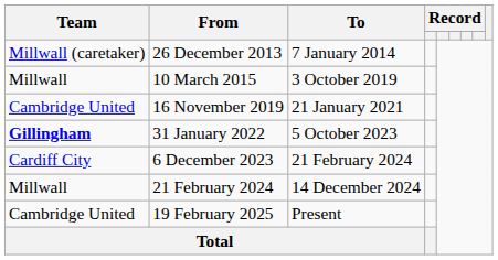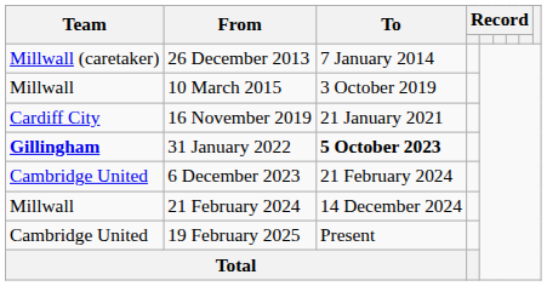 <table class=wikitable style=text-align:center>
 <tr>
 <th rowspan=2>Team</th>
 <th rowspan=2>From</th>
 <th rowspan=2>To</th>
 <th colspan=5>Record</th>
 <th rowspan=2></th>
 </tr>
 <tr>
 <th></th>
 <th></th>
 <th></th>
 <th></th>
 <th></th>
 </tr>
 <tr>
 <td align=left><a href='#'>Millwall</a> (caretaker)</td>
 <td align=left>26 December 2013</td>
 <td align=left>7 January 2014<br></td>
 <td></td>
 </tr>
 <tr>
 <td align=left>Millwall</td>
 <td align=left>10 March 2015</td>
 <td align=left>3 October 2019<br></td>
 <td></td>
 </tr>
 <tr>
-<td align=left><a href='#'>Cambridge United</a></td>
+<td align=left><a href='#'>Cardiff City</a></td>
 <td align=left>16 November 2019</td>
 <td align=left>21 January 2021<br></td>
 <td></td>
 </tr>
 <tr>
 <td align=left><strong><a href='#'>Gillingham</a></strong></td>
 <td align=left>31 January 2022</td>
-<td align=left>5 October 2023<br></td>
+<td align=left><strong>5 October 2023<br></strong></td>
 <td></td>
 </tr>
 <tr>
-<td align=left><a href='#'>Cardiff City</a></td>
+<td align=left><a href='#'>Cambridge United</a></td>
 <td align=left>6 December 2023</td>
 <td align=left>21 February 2024<br></td>
 <td></td>
 </tr>
 <tr>
 <td align=left>Millwall</td>
 <td align=left>21 February 2024</td>
 <td align=left>14 December 2024<br></td>
 <td></td>
 </tr>
 <tr>
 <td align=left>Cambridge United</td>
 <td align=left>19 February 2025</td>
 <td align=left>Present<br></td>
 <td></td>
 </tr>
 <tr>
 <th colspan=3>Total<br></th>
 <th></th>
 </tr>
 </table>
